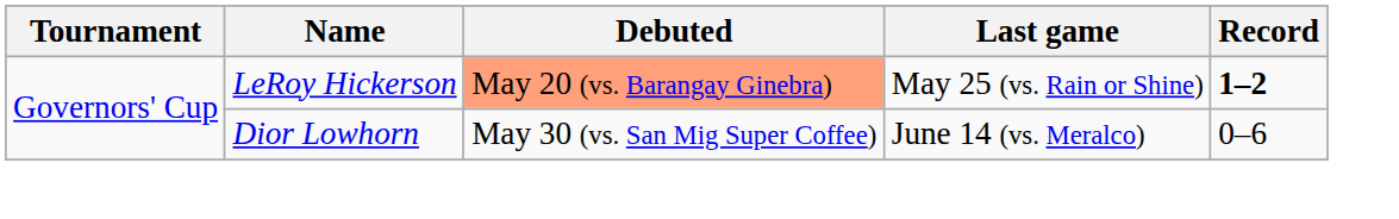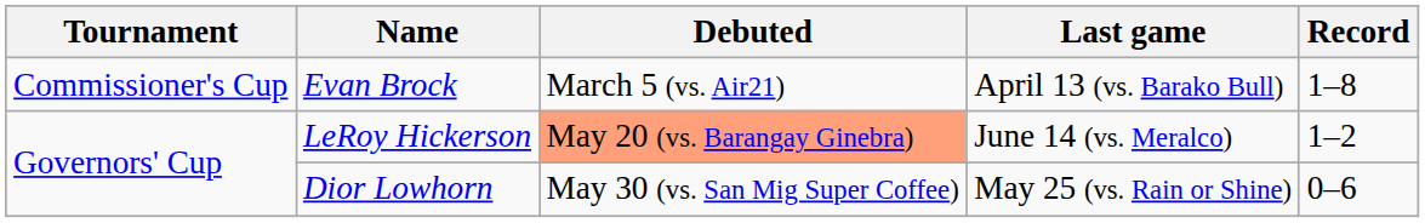 <table class="wikitable">
 <tr>
 <th>Tournament</th>
 <th>Name</th>
 <th>Debuted</th>
 <th>Last game</th>
 <th>Record</th>
 </tr>
 <tr>
+<td><a href='#'>Commissioner's Cup</a></td>
+<td><em><a href='#'>Evan Brock</a></em></td>
+<td>March 5 <small>(vs. <a href='#'>Air21</a>)</small></td>
+<td>April 13 <small>(vs. <a href='#'>Barako Bull</a>)</small></td>
+<td>1–8</td>
+</tr>
+<tr>
 <td rowspan=2><a href='#'>Governors' Cup</a></td>
 <td><em><a href='#'>LeRoy Hickerson</a></em></td>
 <td style="background: lightsalmon;">May 20 <small>(vs. <a href='#'>Barangay Ginebra</a>)</small></td>
-<td>May 25 <small>(vs. <a href='#'>Rain or Shine</a>)</small></td>
-<td><strong>1–2</strong></td>
+<td>June 14 <small>(vs. <a href='#'>Meralco</a>)</small></td>
+<td>1–2</td>
 </tr>
 <tr>
 <td><em><a href='#'>Dior Lowhorn</a></em></td>
 <td>May 30 <small>(vs. <a href='#'>San Mig Super Coffee</a>)</small></td>
-<td>June 14 <small>(vs. <a href='#'>Meralco</a>)</small></td>
+<td>May 25 <small>(vs. <a href='#'>Rain or Shine</a>)</small></td>
 <td>0–6</td>
 </tr>
 </table>
